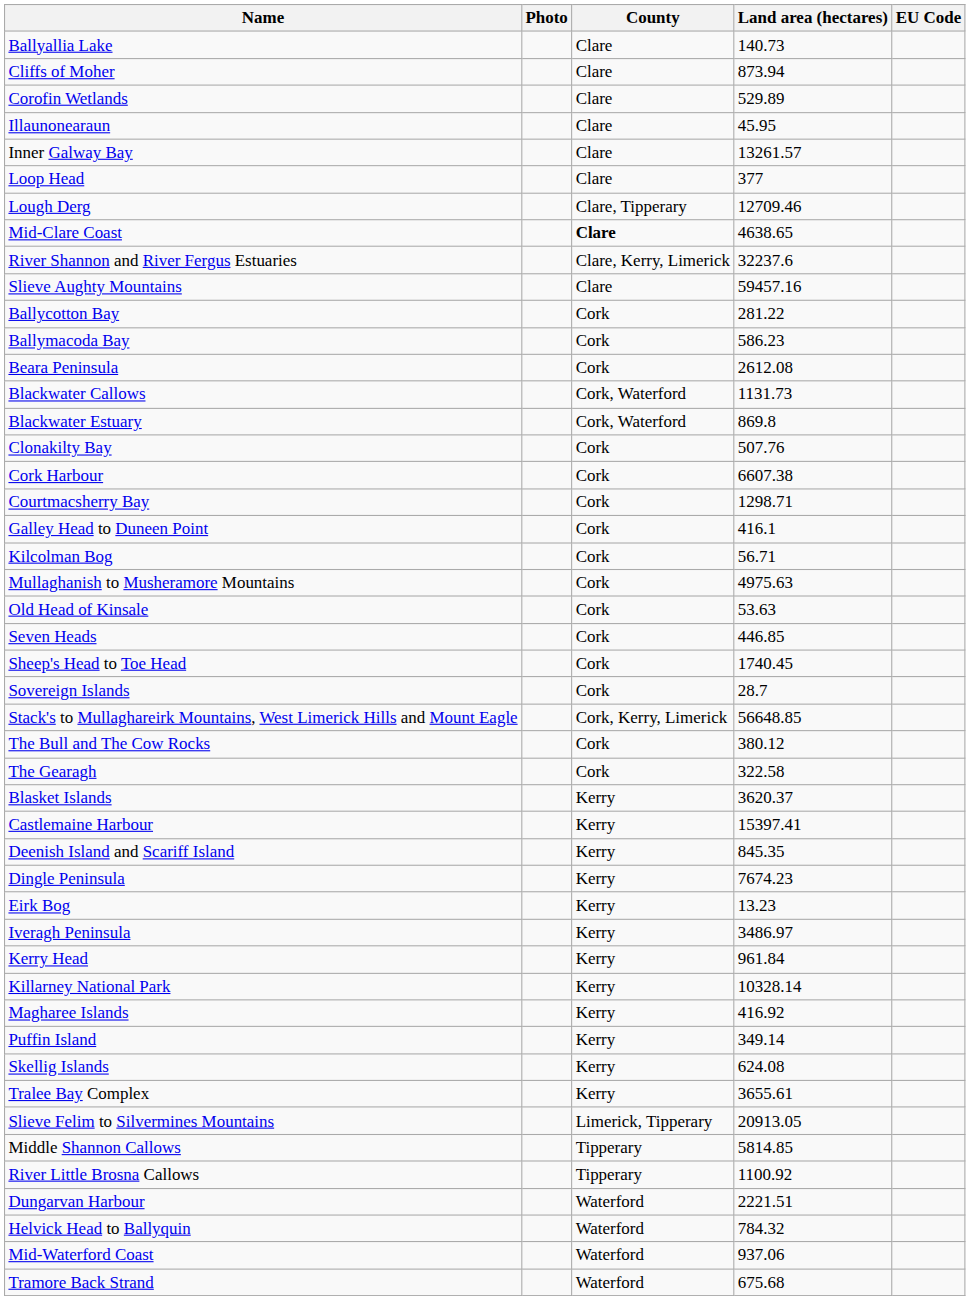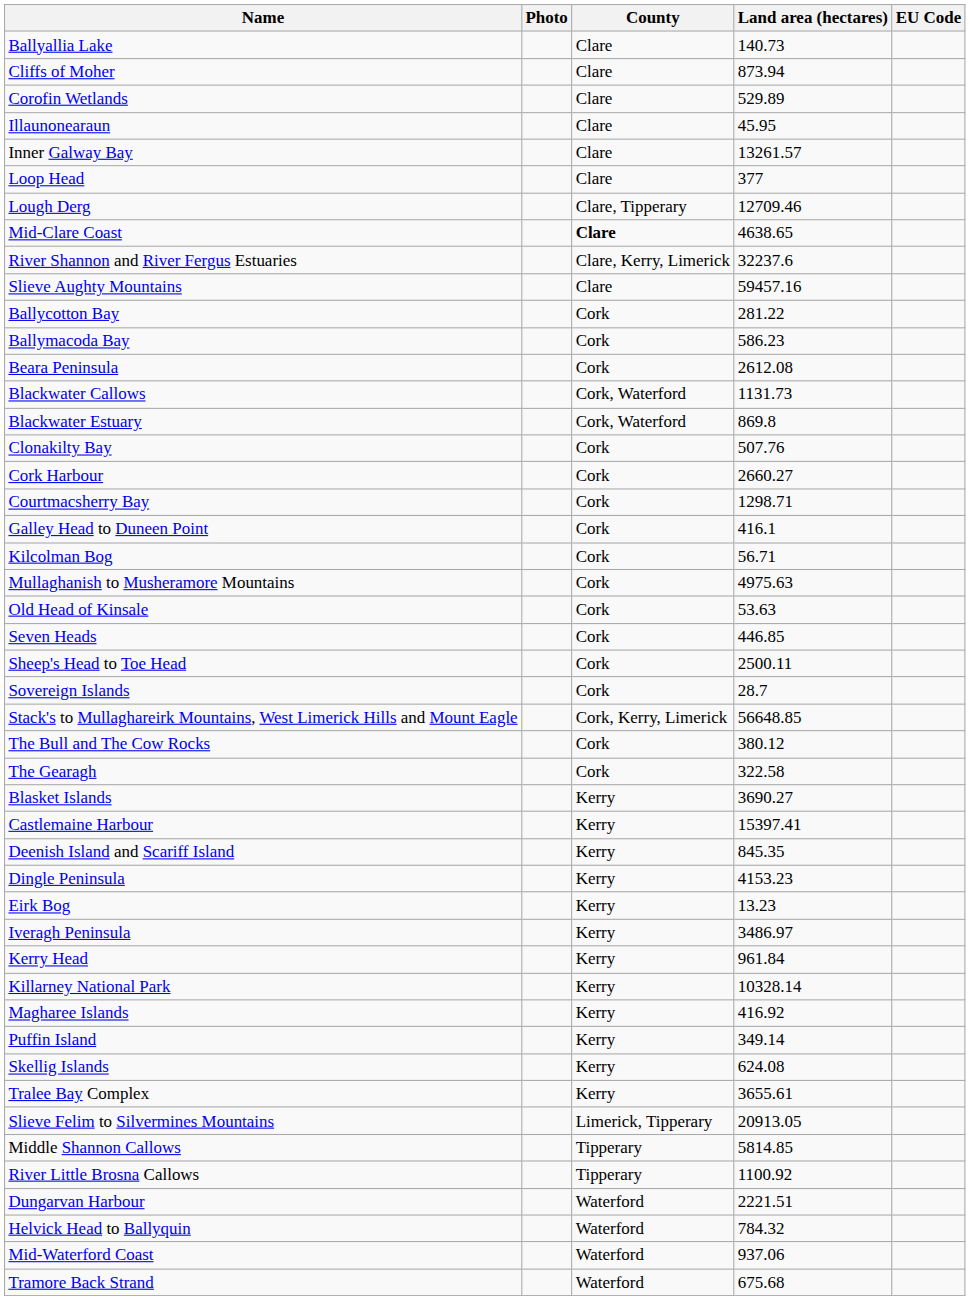 <table class="wikitable sortable">
 <tr>
 <th>Name</th>
 <th>Photo</th>
 <th>County</th>
 <th>Land area (hectares)</th>
 <th>EU Code</th>
 </tr>
 <tr>
 <td><a href='#'>Ballyallia Lake</a></td>
 <td></td>
 <td>Clare</td>
 <td>140.73</td>
 <td></td>
 </tr>
 <tr>
 <td><a href='#'>Cliffs of Moher</a></td>
 <td></td>
 <td>Clare</td>
 <td>873.94</td>
 <td></td>
 </tr>
 <tr>
 <td><a href='#'>Corofin Wetlands</a></td>
 <td></td>
 <td>Clare</td>
 <td>529.89</td>
 <td></td>
 </tr>
 <tr>
 <td><a href='#'>Illaunonearaun</a></td>
 <td></td>
 <td>Clare</td>
 <td>45.95</td>
 <td></td>
 </tr>
 <tr>
 <td>Inner <a href='#'>Galway Bay</a></td>
 <td></td>
 <td>Clare</td>
 <td>13261.57</td>
 <td></td>
 </tr>
 <tr>
 <td><a href='#'>Loop Head</a></td>
 <td></td>
 <td>Clare</td>
 <td>377</td>
 <td></td>
 </tr>
 <tr>
 <td><a href='#'>Lough Derg</a></td>
 <td></td>
 <td>Clare, Tipperary</td>
 <td>12709.46</td>
 <td></td>
 </tr>
 <tr>
 <td><a href='#'>Mid-Clare Coast</a></td>
 <td></td>
 <td><strong>Clare</strong></td>
 <td>4638.65</td>
 <td></td>
 </tr>
 <tr>
 <td><a href='#'>River Shannon</a> and <a href='#'>River Fergus</a> Estuaries</td>
 <td></td>
 <td>Clare, Kerry, Limerick</td>
 <td>32237.6</td>
 <td></td>
 </tr>
 <tr>
 <td><a href='#'>Slieve Aughty Mountains</a></td>
 <td></td>
 <td>Clare</td>
 <td>59457.16</td>
 <td></td>
 </tr>
 <tr>
 <td><a href='#'>Ballycotton Bay</a></td>
 <td></td>
 <td>Cork</td>
 <td>281.22</td>
 <td></td>
 </tr>
 <tr>
 <td><a href='#'>Ballymacoda Bay</a></td>
 <td></td>
 <td>Cork</td>
 <td>586.23</td>
 <td></td>
 </tr>
 <tr>
 <td><a href='#'>Beara Peninsula</a></td>
 <td></td>
 <td>Cork</td>
 <td>2612.08</td>
 <td></td>
 </tr>
 <tr>
 <td><a href='#'>Blackwater Callows</a></td>
 <td></td>
 <td>Cork, Waterford</td>
 <td>1131.73</td>
 <td></td>
 </tr>
 <tr>
 <td><a href='#'>Blackwater Estuary</a></td>
 <td></td>
 <td>Cork, Waterford</td>
 <td>869.8</td>
 <td></td>
 </tr>
 <tr>
 <td><a href='#'>Clonakilty Bay</a></td>
 <td></td>
 <td>Cork</td>
 <td>507.76</td>
 <td></td>
 </tr>
 <tr>
 <td><a href='#'>Cork Harbour</a></td>
 <td></td>
 <td>Cork</td>
-<td>6607.38</td>
+<td>2660.27</td>
 <td></td>
 </tr>
 <tr>
 <td><a href='#'>Courtmacsherry Bay</a></td>
 <td></td>
 <td>Cork</td>
 <td>1298.71</td>
 <td></td>
 </tr>
 <tr>
 <td><a href='#'>Galley Head</a> to <a href='#'>Duneen Point</a></td>
 <td></td>
 <td>Cork</td>
 <td>416.1</td>
 <td></td>
 </tr>
 <tr>
 <td><a href='#'>Kilcolman Bog</a></td>
 <td></td>
 <td>Cork</td>
 <td>56.71</td>
 <td></td>
 </tr>
 <tr>
 <td><a href='#'>Mullaghanish</a> to <a href='#'>Musheramore</a> Mountains</td>
 <td></td>
 <td>Cork</td>
 <td>4975.63</td>
 <td></td>
 </tr>
 <tr>
 <td><a href='#'>Old Head of Kinsale</a></td>
 <td></td>
 <td>Cork</td>
 <td>53.63</td>
 <td></td>
 </tr>
 <tr>
 <td><a href='#'>Seven Heads</a></td>
 <td></td>
 <td>Cork</td>
 <td>446.85</td>
 <td></td>
 </tr>
 <tr>
 <td><a href='#'>Sheep's Head</a> to <a href='#'>Toe Head</a></td>
 <td></td>
 <td>Cork</td>
-<td>1740.45</td>
+<td>2500.11</td>
 <td></td>
 </tr>
 <tr>
 <td><a href='#'>Sovereign Islands</a></td>
 <td></td>
 <td>Cork</td>
 <td>28.7</td>
 <td></td>
 </tr>
 <tr>
 <td><a href='#'>Stack's</a> to <a href='#'>Mullaghareirk Mountains</a>, <a href='#'>West Limerick Hills</a> and <a href='#'>Mount Eagle</a></td>
 <td></td>
 <td>Cork, Kerry, Limerick</td>
 <td>56648.85</td>
 <td></td>
 </tr>
 <tr>
 <td><a href='#'>The Bull and The Cow Rocks</a></td>
 <td></td>
 <td>Cork</td>
 <td>380.12</td>
 <td></td>
 </tr>
 <tr>
 <td><a href='#'>The Gearagh</a></td>
 <td></td>
 <td>Cork</td>
 <td>322.58</td>
 <td></td>
 </tr>
 <tr>
 <td><a href='#'>Blasket Islands</a></td>
 <td></td>
 <td>Kerry</td>
-<td>3620.37</td>
+<td>3690.27</td>
 <td></td>
 </tr>
 <tr>
 <td><a href='#'>Castlemaine Harbour</a></td>
 <td></td>
 <td>Kerry</td>
 <td>15397.41</td>
 <td></td>
 </tr>
 <tr>
 <td><a href='#'>Deenish Island</a> and <a href='#'>Scariff Island</a></td>
 <td></td>
 <td>Kerry</td>
 <td>845.35</td>
 <td></td>
 </tr>
 <tr>
 <td><a href='#'>Dingle Peninsula</a></td>
 <td></td>
 <td>Kerry</td>
-<td>7674.23</td>
+<td>4153.23</td>
 <td></td>
 </tr>
 <tr>
 <td><a href='#'>Eirk Bog</a></td>
 <td></td>
 <td>Kerry</td>
 <td>13.23</td>
 <td></td>
 </tr>
 <tr>
 <td><a href='#'>Iveragh Peninsula</a></td>
 <td></td>
 <td>Kerry</td>
 <td>3486.97</td>
 <td></td>
 </tr>
 <tr>
 <td><a href='#'>Kerry Head</a></td>
 <td></td>
 <td>Kerry</td>
 <td>961.84</td>
 <td></td>
 </tr>
 <tr>
 <td><a href='#'>Killarney National Park</a></td>
 <td></td>
 <td>Kerry</td>
 <td>10328.14</td>
 <td></td>
 </tr>
 <tr>
 <td><a href='#'>Magharee Islands</a></td>
 <td></td>
 <td>Kerry</td>
 <td>416.92</td>
 <td></td>
 </tr>
 <tr>
 <td><a href='#'>Puffin Island</a></td>
 <td></td>
 <td>Kerry</td>
 <td>349.14</td>
 <td></td>
 </tr>
 <tr>
 <td><a href='#'>Skellig Islands</a></td>
 <td></td>
 <td>Kerry</td>
 <td>624.08</td>
 <td></td>
 </tr>
 <tr>
 <td><a href='#'>Tralee Bay</a> Complex</td>
 <td></td>
 <td>Kerry</td>
 <td>3655.61</td>
 <td></td>
 </tr>
 <tr>
 <td><a href='#'>Slieve Felim</a> to <a href='#'>Silvermines Mountains</a></td>
 <td></td>
 <td>Limerick, Tipperary</td>
 <td>20913.05</td>
 <td></td>
 </tr>
 <tr>
 <td>Middle <a href='#'>Shannon Callows</a></td>
 <td></td>
 <td>Tipperary</td>
 <td>5814.85</td>
 <td></td>
 </tr>
 <tr>
 <td><a href='#'>River Little Brosna</a> Callows</td>
 <td></td>
 <td>Tipperary</td>
 <td>1100.92</td>
 <td></td>
 </tr>
 <tr>
 <td><a href='#'>Dungarvan Harbour</a></td>
 <td></td>
 <td>Waterford</td>
 <td>2221.51</td>
 <td></td>
 </tr>
 <tr>
 <td><a href='#'>Helvick Head</a> to <a href='#'>Ballyquin</a></td>
 <td></td>
 <td>Waterford</td>
 <td>784.32</td>
 <td></td>
 </tr>
 <tr>
 <td><a href='#'>Mid-Waterford Coast</a></td>
 <td></td>
 <td>Waterford</td>
 <td>937.06</td>
 <td></td>
 </tr>
 <tr>
 <td><a href='#'>Tramore Back Strand</a></td>
 <td></td>
 <td>Waterford</td>
 <td>675.68</td>
 <td></td>
 </tr>
 </table>
